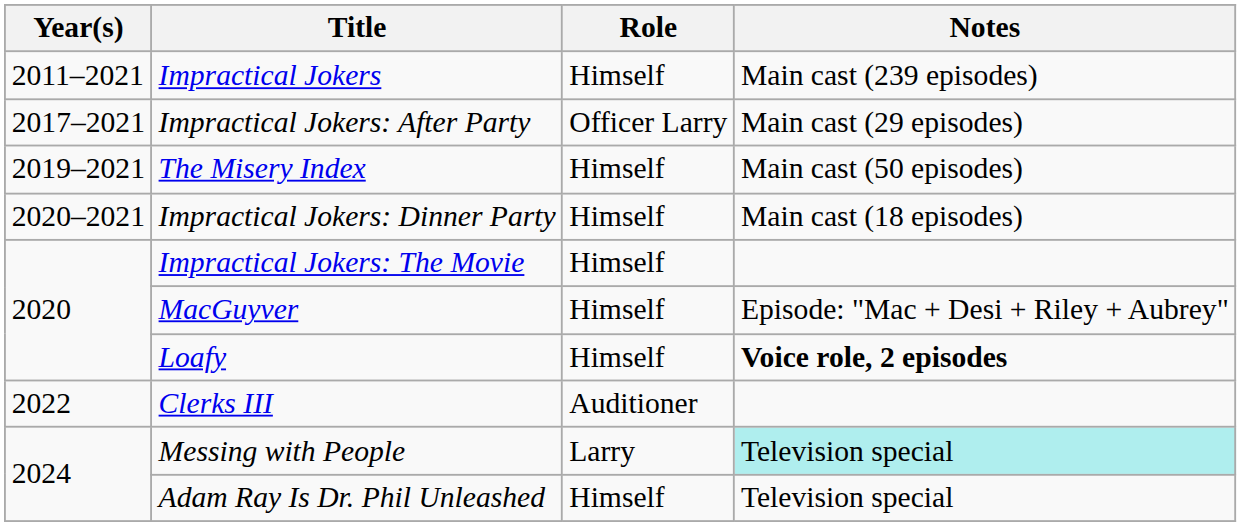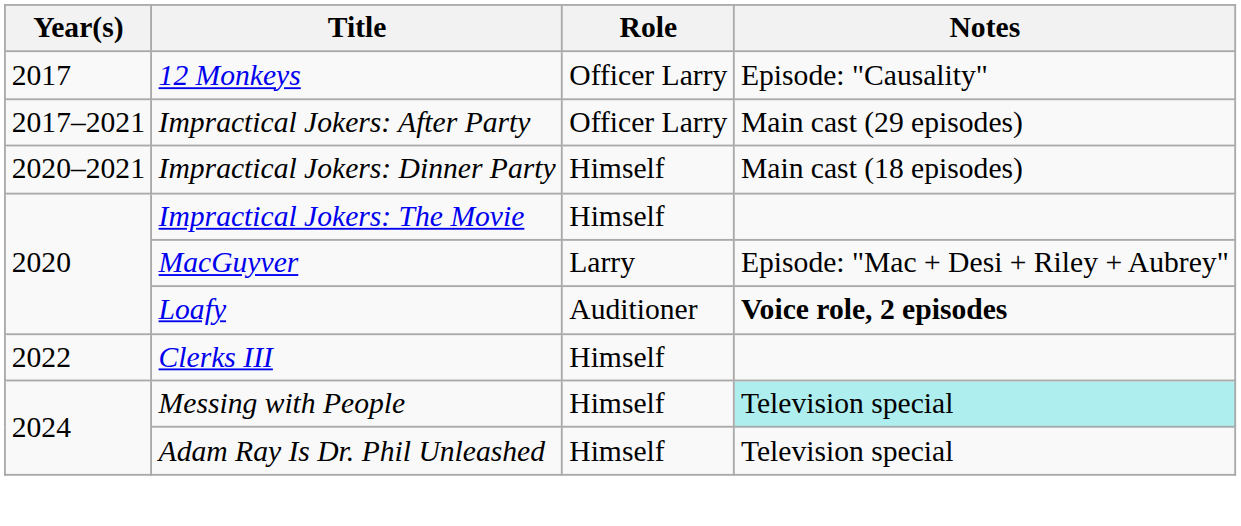 <table class="wikitable">
 <tr>
 <th>Year(s)</th>
 <th>Title</th>
 <th>Role</th>
 <th>Notes</th>
 </tr>
 <tr>
-<td>2011–2021</td>
-<td><em><a href='#'>Impractical Jokers</a></em></td>
-<td>Himself</td>
-<td>Main cast (239 episodes)</td>
+<td>2017</td>
+<td><em><a href='#'>12 Monkeys</a></em></td>
+<td>Officer Larry</td>
+<td>Episode: "Causality"</td>
 </tr>
 <tr>
 <td>2017–2021</td>
 <td><em>Impractical Jokers: After Party</em></td>
 <td>Officer Larry</td>
 <td>Main cast (29 episodes)</td>
-</tr>
-<tr>
-<td>2019–2021</td>
-<td><em><a href='#'>The Misery Index</a></em></td>
-<td>Himself</td>
-<td>Main cast (50 episodes)</td>
 </tr>
 <tr>
 <td>2020–2021</td>
 <td><em>Impractical Jokers: Dinner Party</em></td>
 <td>Himself</td>
 <td>Main cast (18 episodes)</td>
 </tr>
 <tr>
 <td rowspan="3">2020</td>
 <td><em><a href='#'>Impractical Jokers: The Movie</a></em></td>
 <td>Himself</td>
 <td></td>
 </tr>
 <tr>
 <td><em><a href='#'>MacGuyver</a></em></td>
-<td>Himself</td>
+<td>Larry</td>
 <td>Episode: "Mac + Desi + Riley + Aubrey"</td>
 </tr>
 <tr>
 <td><em><a href='#'>Loafy</a></em></td>
-<td>Himself</td>
+<td>Auditioner</td>
 <td><strong>Voice role, 2 episodes</strong></td>
 </tr>
 <tr>
 <td>2022</td>
 <td><em><a href='#'>Clerks III</a></em></td>
-<td>Auditioner</td>
+<td>Himself</td>
 <td></td>
 </tr>
 <tr>
 <td rowspan="2">2024</td>
 <td><em>Messing with People</em></td>
-<td>Larry</td>
+<td>Himself</td>
 <td style="background: paleturquoise;">Television special</td>
 </tr>
 <tr>
 <td><em>Adam Ray Is Dr. Phil Unleashed</em></td>
 <td>Himself</td>
 <td>Television special</td>
 </tr>
 </table>
